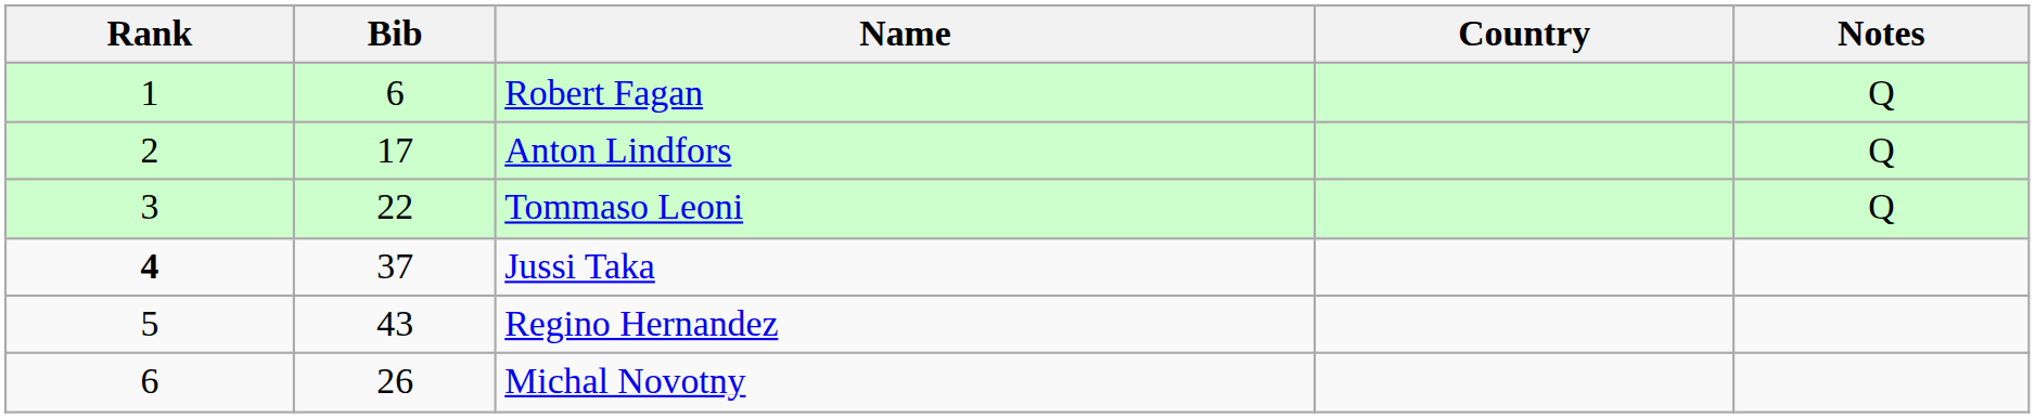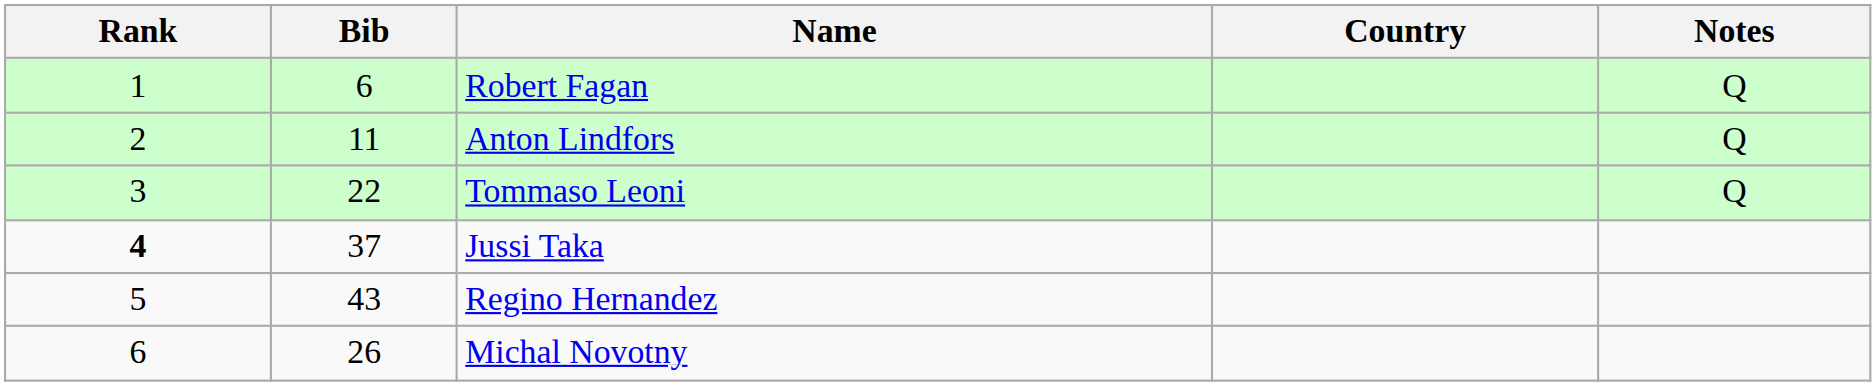 <table class="wikitable" style="text-align:center;" width=70%>
 <tr>
 <th>Rank</th>
 <th>Bib</th>
 <th>Name</th>
 <th>Country</th>
 <th>Notes</th>
 </tr>
 <tr bgcolor="#ccffcc">
 <td>1</td>
 <td>6</td>
 <td align=left><a href='#'>Robert Fagan</a></td>
 <td align=left></td>
 <td>Q</td>
 </tr>
 <tr bgcolor="#ccffcc">
 <td>2</td>
-<td>17</td>
+<td>11</td>
 <td align=left><a href='#'>Anton Lindfors</a></td>
 <td align=left></td>
 <td>Q</td>
 </tr>
 <tr bgcolor="#ccffcc">
 <td>3</td>
 <td>22</td>
 <td align=left><a href='#'>Tommaso Leoni</a></td>
 <td align=left></td>
 <td>Q</td>
 </tr>
 <tr>
 <td><strong>4</strong></td>
 <td>37</td>
 <td align=left><a href='#'>Jussi Taka</a></td>
 <td align=left></td>
 <td></td>
 </tr>
 <tr>
 <td>5</td>
 <td>43</td>
 <td align=left><a href='#'>Regino Hernandez</a></td>
 <td align=left></td>
 <td></td>
 </tr>
 <tr>
 <td>6</td>
 <td>26</td>
 <td align=left><a href='#'>Michal Novotny</a></td>
 <td align=left></td>
 <td></td>
 </tr>
 </table>
